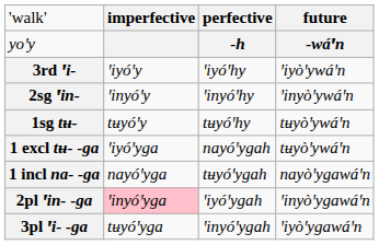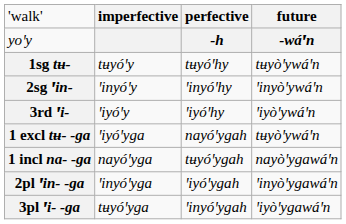 <table class="wikitable">
 <tr>
 <td>'walk'</td>
 <th>imperfective</th>
 <th>perfective</th>
 <th>future</th>
 </tr>
 <tr>
 <td><em>yoꞌy</em></td>
 <th></th>
 <th><em>-h</em></th>
 <th><em>-wáꞌn</em></th>
 </tr>
 <tr>
-<th>3rd      <em>ꞌi-</em></th>
-<td><em>ꞌiyóꞌy</em></td>
-<td><em>ꞌiyóꞌhy</em></td>
-<td><em>ꞌiyòꞌywáꞌn</em></td>
+<th>1sg      <em>tʉ-</em></th>
+<td><em>tʉyóꞌy</em></td>
+<td><em>tʉyóꞌhy</em></td>
+<td><em>tʉyòꞌywáꞌn</em></td>
 </tr>
 <tr>
 <th>2sg     <em>ꞌin-</em></th>
 <td><em>ꞌinyóꞌy</em></td>
 <td><em>ꞌinyóꞌhy</em></td>
 <td><em>ꞌinyòꞌywáꞌn</em></td>
 </tr>
 <tr>
-<th>1sg      <em>tʉ-</em></th>
-<td><em>tʉyóꞌy</em></td>
-<td><em>tʉyóꞌhy</em></td>
-<td><em>tʉyòꞌywáꞌn</em></td>
+<th>3rd      <em>ꞌi-</em></th>
+<td><em>ꞌiyóꞌy</em></td>
+<td><em>ꞌiyóꞌhy</em></td>
+<td><em>ꞌiyòꞌywáꞌn</em></td>
 </tr>
 <tr>
 <th>1 excl  <em>tʉ- -ga</em></th>
 <td><em>ꞌiyóꞌyga</em></td>
 <td><em>nayóꞌygah</em></td>
 <td><em>tʉyòꞌywáꞌn</em></td>
 </tr>
 <tr>
 <th>1 incl   <em>na- -ga</em></th>
 <td><em>nayóꞌyga</em></td>
 <td><em>tʉyóꞌygah</em></td>
 <td><em>nayòꞌygawáꞌn</em></td>
 </tr>
 <tr>
 <th>2pl      <em>ꞌin- -ga</em></th>
-<td style="background: pink;"><em>ꞌinyóꞌyga</em></td>
+<td><em>ꞌinyóꞌyga</em></td>
 <td><em>ꞌiyóꞌygah</em></td>
 <td><em>ꞌinyòꞌygawáꞌn</em></td>
 </tr>
 <tr>
 <th>3pl        <em>ꞌi- -ga</em></th>
 <td><em>tʉyóꞌyga</em></td>
 <td><em>ꞌinyóꞌygah</em></td>
 <td><em>ꞌiyòꞌygawáꞌn</em></td>
 </tr>
 </table>
